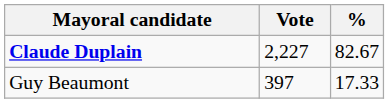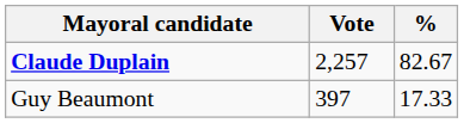 <table class="wikitable">
 <tr>
 <th bgcolor="#DDDDFF" width="200px">Mayoral candidate</th>
 <th bgcolor="#DDDDFF" width="50px">Vote</th>
 <th bgcolor="#DDDDFF" width="30px">%</th>
 </tr>
 <tr>
 <td><strong><a href='#'>Claude Duplain</a></strong></td>
-<td>2,227</td>
+<td>2,257</td>
 <td>82.67</td>
 </tr>
 <tr>
 <td>Guy Beaumont</td>
 <td>397</td>
 <td>17.33</td>
 </tr>
 </table>
